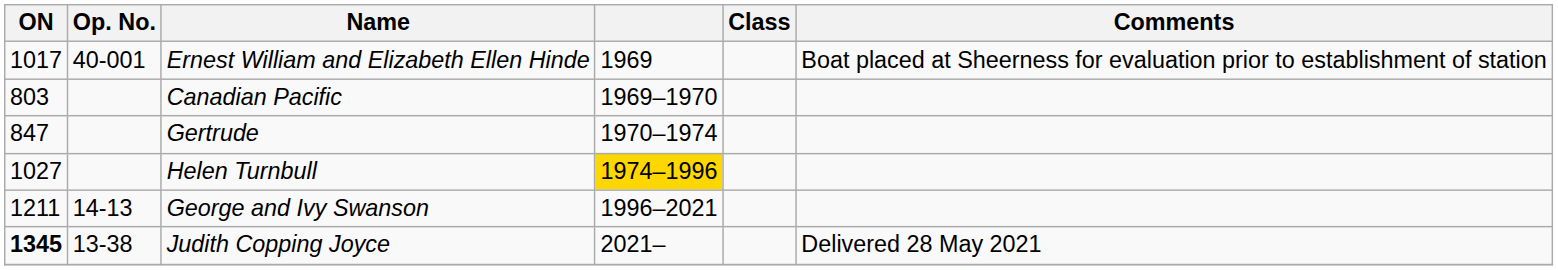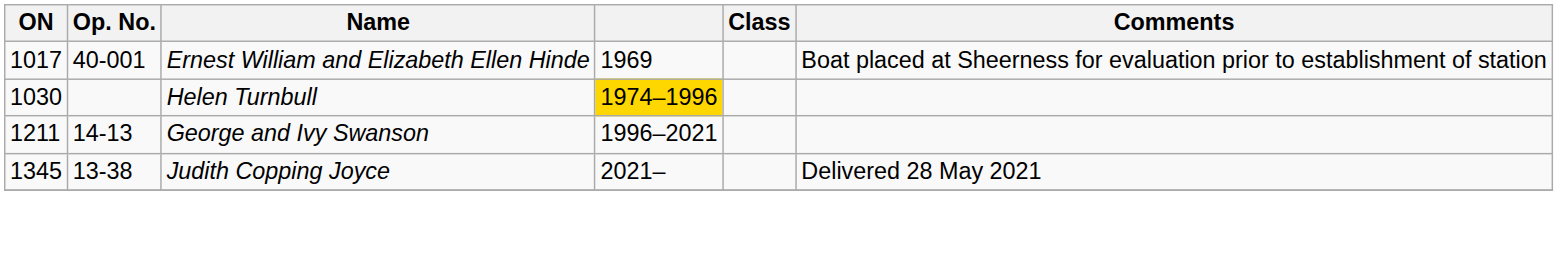 <table class="wikitable">
 <tr>
 <th>ON</th>
 <th>Op. No.</th>
 <th>Name</th>
 <th></th>
 <th>Class</th>
 <th>Comments</th>
 </tr>
 <tr>
 <td>1017</td>
 <td>40-001</td>
 <td><em>Ernest William and Elizabeth Ellen Hinde</em></td>
 <td>1969</td>
 <td></td>
 <td>Boat placed at Sheerness for evaluation prior to establishment of station</td>
 </tr>
 <tr>
-<td>803</td>
-<td></td>
-<td><em>Canadian Pacific</em></td>
-<td>1969–1970</td>
-<td></td>
-<td></td>
-</tr>
-<tr>
-<td>847</td>
-<td></td>
-<td><em>Gertrude</em></td>
-<td>1970–1974</td>
-<td></td>
-<td></td>
-</tr>
-<tr>
-<td>1027</td>
+<td>1030</td>
 <td></td>
 <td><em>Helen Turnbull</em></td>
 <td style="background: gold;">1974–1996</td>
 <td></td>
 <td></td>
 </tr>
 <tr>
 <td>1211</td>
 <td>14-13</td>
 <td><em>George and Ivy Swanson</em></td>
 <td>1996–2021</td>
 <td></td>
 <td></td>
 </tr>
 <tr>
-<td><strong>1345</strong></td>
+<td>1345</td>
 <td>13-38</td>
 <td><em>Judith Copping Joyce</em></td>
 <td>2021–</td>
 <td></td>
 <td>Delivered 28 May 2021</td>
 </tr>
 <tr>
 </tr>
 </table>
